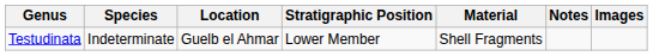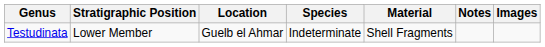 <table class="wikitable" align="center">
 <tr>
 <th>Genus</th>
+<th>Stratigraphic Position</th>
+<th>Location</th>
 <th>Species</th>
-<th>Location</th>
-<th>Stratigraphic Position</th>
 <th>Material</th>
 <th>Notes</th>
 <th>Images</th>
 </tr>
 <tr>
 <td><a href='#'>Testudinata</a></td>
+<td>Lower Member</td>
+<td>Guelb el Ahmar</td>
 <td>Indeterminate</td>
-<td>Guelb el Ahmar</td>
-<td>Lower Member</td>
 <td>Shell Fragments</td>
 <td></td>
 <td></td>
 </tr>
 </table>
